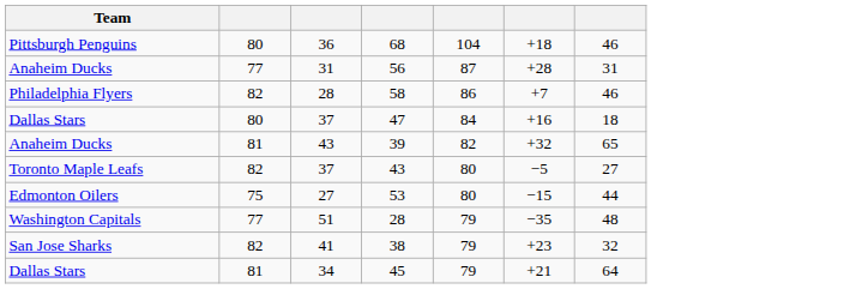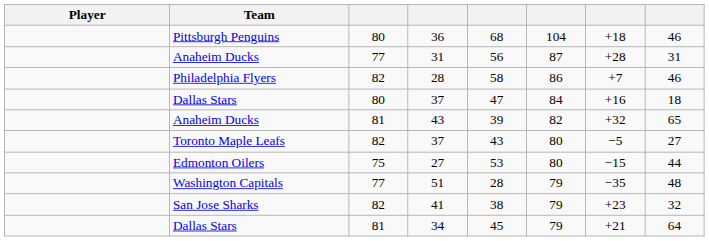 <table class="wikitable sortable">
 <tr>
+<th style="width: 12em;">Player</th>
 <th style="width: 13em;">Team</th>
 <th style="width: 4em;"></th>
 <th style="width: 4em;"></th>
 <th style="width: 4em;"></th>
 <th style="width: 4em;"></th>
 <th data-sort-type="number" style="width: 4em;"></th>
 <th style="width: 4em;"></th>
 </tr>
 <tr style="text-align:center;">
+<td style="text-align:left;"></td>
 <td style="text-align:left;"><a href='#'>Pittsburgh Penguins</a></td>
 <td>80</td>
 <td>36</td>
 <td>68</td>
 <td>104</td>
 <td>+18</td>
 <td>46</td>
 </tr>
 <tr style="text-align:center;">
+<td style="text-align:left;"></td>
 <td style="text-align:left;"><a href='#'>Anaheim Ducks</a></td>
 <td>77</td>
 <td>31</td>
 <td>56</td>
 <td>87</td>
 <td>+28</td>
 <td>31</td>
 </tr>
 <tr style="text-align:center;">
+<td style="text-align:left;"></td>
 <td style="text-align:left;"><a href='#'>Philadelphia Flyers</a></td>
 <td>82</td>
 <td>28</td>
 <td>58</td>
 <td>86</td>
 <td>+7</td>
 <td>46</td>
 </tr>
 <tr style="text-align:center;">
+<td style="text-align:left;"></td>
 <td style="text-align:left;"><a href='#'>Dallas Stars</a></td>
 <td>80</td>
 <td>37</td>
 <td>47</td>
 <td>84</td>
 <td>+16</td>
 <td>18</td>
 </tr>
 <tr style="text-align:center;">
+<td style="text-align:left;"></td>
 <td style="text-align:left;"><a href='#'>Anaheim Ducks</a></td>
 <td>81</td>
 <td>43</td>
 <td>39</td>
 <td>82</td>
 <td>+32</td>
 <td>65</td>
 </tr>
 <tr style="text-align:center;">
+<td style="text-align:left;"></td>
 <td style="text-align:left;"><a href='#'>Toronto Maple Leafs</a></td>
 <td>82</td>
 <td>37</td>
 <td>43</td>
 <td>80</td>
 <td>−5</td>
 <td>27</td>
 </tr>
 <tr style="text-align:center;">
+<td style="text-align:left;"></td>
 <td style="text-align:left;"><a href='#'>Edmonton Oilers</a></td>
 <td>75</td>
 <td>27</td>
 <td>53</td>
 <td>80</td>
 <td>−15</td>
 <td>44</td>
 </tr>
 <tr style="text-align:center;">
+<td style="text-align:left;"></td>
 <td style="text-align:left;"><a href='#'>Washington Capitals</a></td>
 <td>77</td>
 <td>51</td>
 <td>28</td>
 <td>79</td>
 <td>−35</td>
 <td>48</td>
 </tr>
 <tr style="text-align:center;">
+<td style="text-align:left;"></td>
 <td style="text-align:left;"><a href='#'>San Jose Sharks</a></td>
 <td>82</td>
 <td>41</td>
 <td>38</td>
 <td>79</td>
 <td>+23</td>
 <td>32</td>
 </tr>
 <tr style="text-align:center;">
+<td style="text-align:left;"></td>
 <td style="text-align:left;"><a href='#'>Dallas Stars</a></td>
 <td>81</td>
 <td>34</td>
 <td>45</td>
 <td>79</td>
 <td>+21</td>
 <td>64</td>
 </tr>
 </table>
